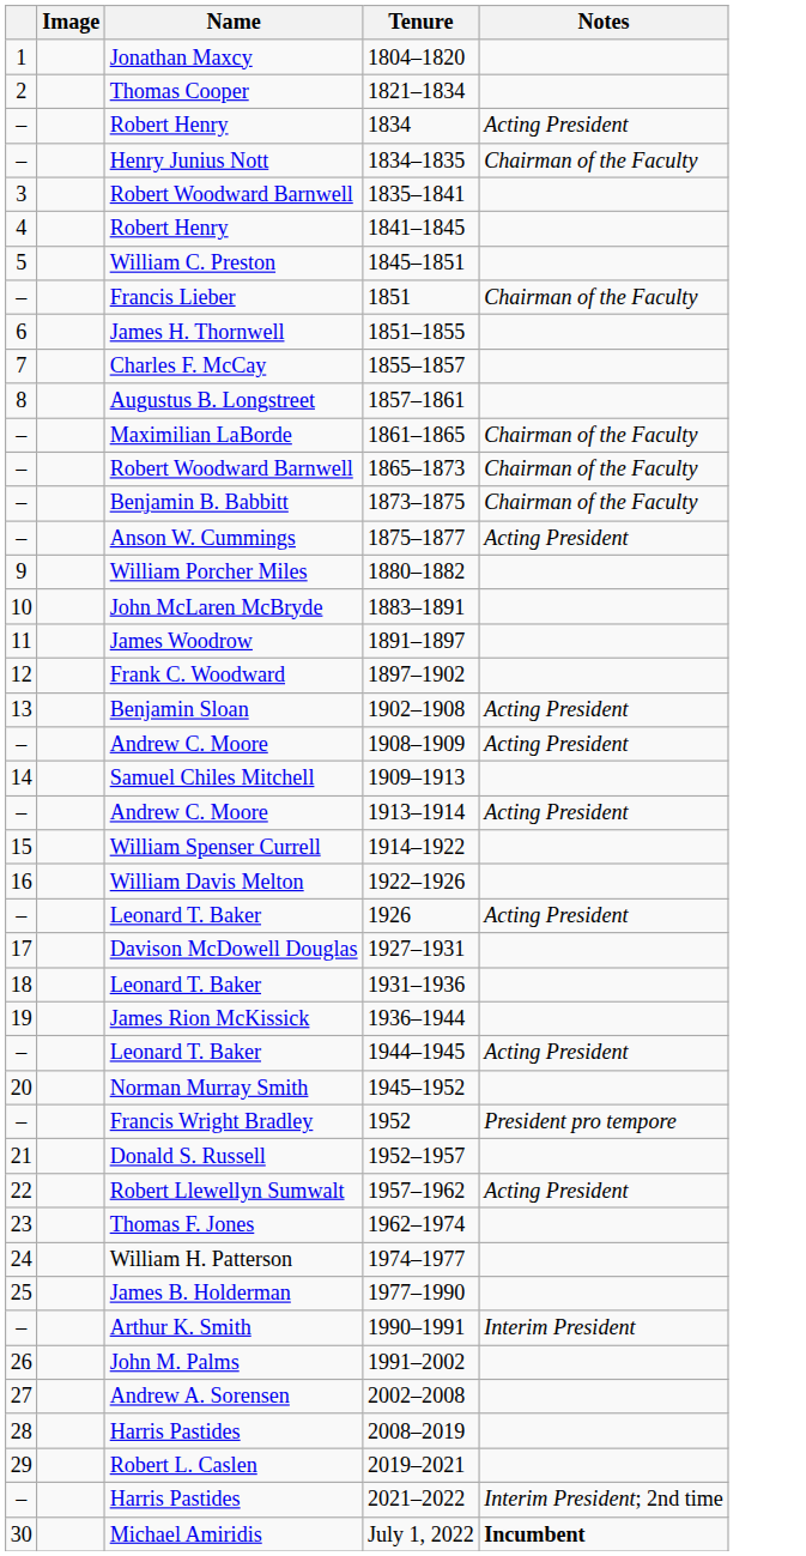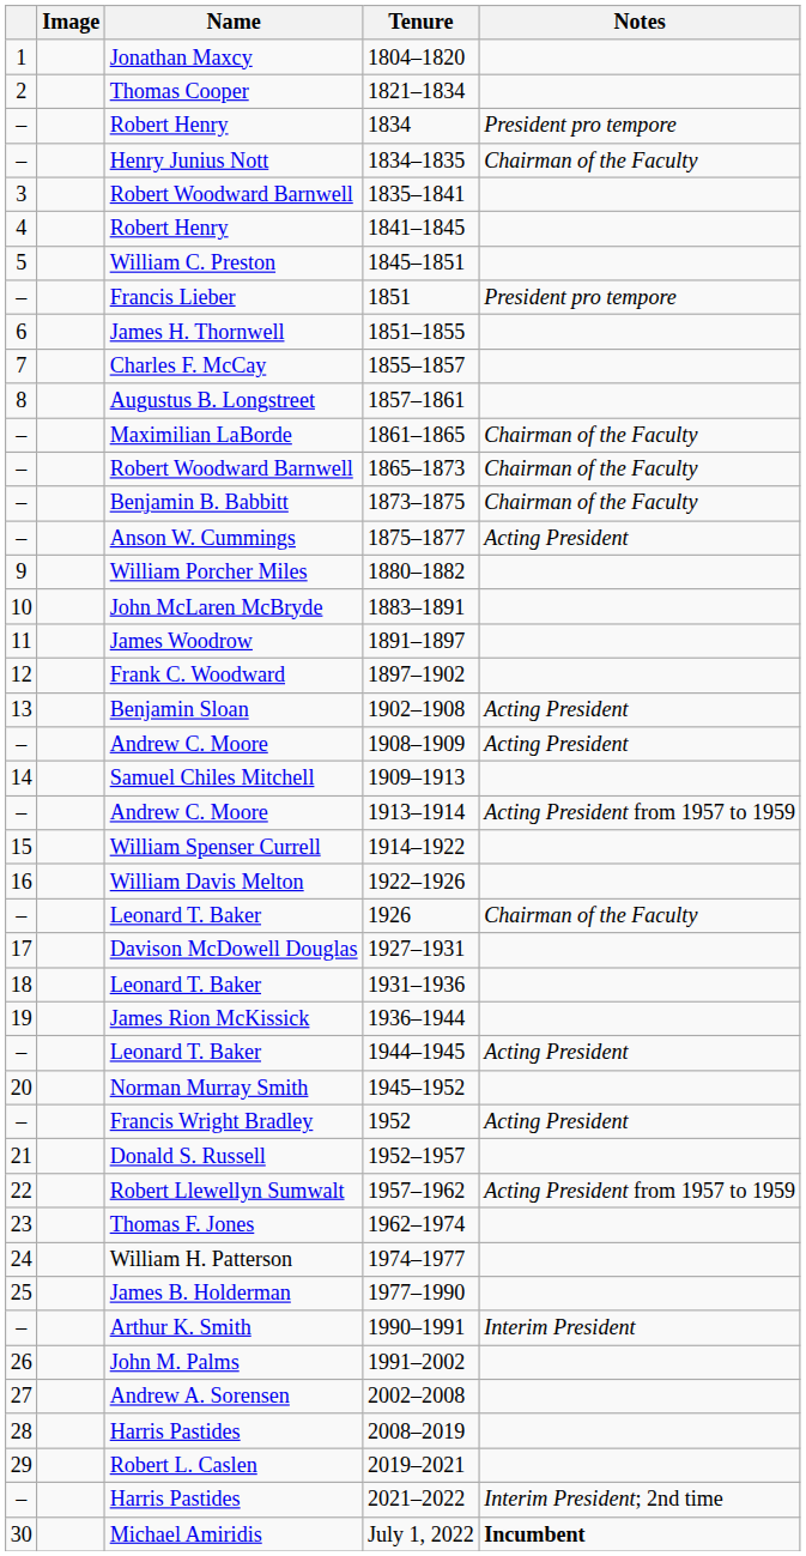 <table class=wikitable>
 <tr>
 <th></th>
 <th>Image</th>
 <th>Name</th>
 <th>Tenure</th>
 <th>Notes</th>
 </tr>
 <tr>
 <td style="text-align:center;">1</td>
 <td></td>
 <td><a href='#'>Jonathan Maxcy</a></td>
 <td>1804–1820</td>
 <td></td>
 </tr>
 <tr>
 <td style="text-align:center;">2</td>
 <td></td>
 <td><a href='#'>Thomas Cooper</a></td>
 <td>1821–1834</td>
 <td></td>
 </tr>
 <tr>
 <td style="text-align:center;">–</td>
 <td></td>
 <td><a href='#'>Robert Henry</a></td>
 <td>1834</td>
-<td><em>Acting President</em></td>
+<td><em>President pro tempore</em></td>
 </tr>
 <tr>
 <td style="text-align:center;">–</td>
 <td></td>
 <td><a href='#'>Henry Junius Nott</a></td>
 <td>1834–1835</td>
 <td><em>Chairman of the Faculty</em></td>
 </tr>
 <tr>
 <td style="text-align:center;">3</td>
 <td></td>
 <td><a href='#'>Robert Woodward Barnwell</a></td>
 <td>1835–1841</td>
 <td></td>
 </tr>
 <tr>
 <td style="text-align:center;">4</td>
 <td></td>
 <td><a href='#'>Robert Henry</a></td>
 <td>1841–1845</td>
 <td></td>
 </tr>
 <tr>
 <td style="text-align:center;">5</td>
 <td></td>
 <td><a href='#'>William C. Preston</a></td>
 <td>1845–1851</td>
 <td></td>
 </tr>
 <tr>
 <td style="text-align:center;">–</td>
 <td></td>
 <td><a href='#'>Francis Lieber</a></td>
 <td>1851</td>
-<td><em>Chairman of the Faculty</em></td>
+<td><em>President pro tempore</em></td>
 </tr>
 <tr>
 <td style="text-align:center;">6</td>
 <td></td>
 <td><a href='#'>James H. Thornwell</a></td>
 <td>1851–1855</td>
 <td></td>
 </tr>
 <tr>
 <td style="text-align:center;">7</td>
 <td></td>
 <td><a href='#'>Charles F. McCay</a></td>
 <td>1855–1857</td>
 <td></td>
 </tr>
 <tr>
 <td style="text-align:center;">8</td>
 <td></td>
 <td><a href='#'>Augustus B. Longstreet</a></td>
 <td>1857–1861</td>
 <td></td>
 </tr>
 <tr>
 <td style="text-align:center;">–</td>
 <td></td>
 <td><a href='#'>Maximilian LaBorde</a></td>
 <td>1861–1865</td>
 <td><em>Chairman of the Faculty</em></td>
 </tr>
 <tr>
 <td style="text-align:center;">–</td>
 <td></td>
 <td><a href='#'>Robert Woodward Barnwell</a></td>
 <td>1865–1873</td>
 <td><em>Chairman of the Faculty</em></td>
 </tr>
 <tr>
 <td style="text-align:center;">–</td>
 <td></td>
 <td><a href='#'>Benjamin B. Babbitt</a></td>
 <td>1873–1875</td>
 <td><em>Chairman of the Faculty</em></td>
 </tr>
 <tr>
 <td style="text-align:center;">–</td>
 <td></td>
 <td><a href='#'>Anson W. Cummings</a></td>
 <td>1875–1877</td>
 <td><em>Acting President</em></td>
 </tr>
 <tr>
 <td style="text-align:center;">9</td>
 <td></td>
 <td><a href='#'>William Porcher Miles</a></td>
 <td>1880–1882</td>
 <td></td>
 </tr>
 <tr>
 <td style="text-align:center;">10</td>
 <td></td>
 <td><a href='#'>John McLaren McBryde</a></td>
 <td>1883–1891</td>
 <td></td>
 </tr>
 <tr>
 <td style="text-align:center;">11</td>
 <td></td>
 <td><a href='#'>James Woodrow</a></td>
 <td>1891–1897</td>
 <td></td>
 </tr>
 <tr>
 <td style="text-align:center;">12</td>
 <td></td>
 <td><a href='#'>Frank C. Woodward</a></td>
 <td>1897–1902</td>
 <td></td>
 </tr>
 <tr>
 <td style="text-align:center;">13</td>
 <td></td>
 <td><a href='#'>Benjamin Sloan</a></td>
 <td>1902–1908</td>
 <td><em>Acting President</em></td>
 </tr>
 <tr>
 <td style="text-align:center;">–</td>
 <td></td>
 <td><a href='#'>Andrew C. Moore</a></td>
 <td>1908–1909</td>
 <td><em>Acting President</em></td>
 </tr>
 <tr>
 <td style="text-align:center;">14</td>
 <td></td>
 <td><a href='#'>Samuel Chiles Mitchell</a></td>
 <td>1909–1913</td>
 <td></td>
 </tr>
 <tr>
 <td style="text-align:center;">–</td>
 <td></td>
 <td><a href='#'>Andrew C. Moore</a></td>
 <td>1913–1914</td>
-<td><em>Acting President</em></td>
+<td><em>Acting President</em> from 1957 to 1959</td>
 </tr>
 <tr>
 <td style="text-align:center;">15</td>
 <td></td>
 <td><a href='#'>William Spenser Currell</a></td>
 <td>1914–1922</td>
 <td></td>
 </tr>
 <tr>
 <td style="text-align:center;">16</td>
 <td></td>
 <td><a href='#'>William Davis Melton</a></td>
 <td>1922–1926</td>
 <td></td>
 </tr>
 <tr>
 <td style="text-align:center;">–</td>
 <td></td>
 <td><a href='#'>Leonard T. Baker</a></td>
 <td>1926</td>
-<td><em>Acting President</em></td>
+<td><em>Chairman of the Faculty</em></td>
 </tr>
 <tr>
 <td style="text-align:center;">17</td>
 <td></td>
 <td><a href='#'>Davison McDowell Douglas</a></td>
 <td>1927–1931</td>
 <td></td>
 </tr>
 <tr>
 <td style="text-align:center;">18</td>
 <td></td>
 <td><a href='#'>Leonard T. Baker</a></td>
 <td>1931–1936</td>
 <td></td>
 </tr>
 <tr>
 <td style="text-align:center;">19</td>
 <td></td>
 <td><a href='#'>James Rion McKissick</a></td>
 <td>1936–1944</td>
 <td></td>
 </tr>
 <tr>
 <td style="text-align:center;">–</td>
 <td></td>
 <td><a href='#'>Leonard T. Baker</a></td>
 <td>1944–1945</td>
 <td><em>Acting President</em></td>
 </tr>
 <tr>
 <td style="text-align:center;">20</td>
 <td></td>
 <td><a href='#'>Norman Murray Smith</a></td>
 <td>1945–1952</td>
 <td></td>
 </tr>
 <tr>
 <td style="text-align:center;">–</td>
 <td></td>
 <td><a href='#'>Francis Wright Bradley</a></td>
 <td>1952</td>
-<td><em>President pro tempore</em></td>
+<td><em>Acting President</em></td>
 </tr>
 <tr>
 <td style="text-align:center;">21</td>
 <td></td>
 <td><a href='#'>Donald S. Russell</a></td>
 <td>1952–1957</td>
 <td></td>
 </tr>
 <tr>
 <td style="text-align:center;">22</td>
 <td></td>
 <td><a href='#'>Robert Llewellyn Sumwalt</a></td>
 <td>1957–1962</td>
-<td><em>Acting President</em></td>
+<td><em>Acting President</em> from 1957 to 1959</td>
 </tr>
 <tr>
 <td style="text-align:center;">23</td>
 <td></td>
 <td><a href='#'>Thomas F. Jones</a></td>
 <td>1962–1974</td>
 <td></td>
 </tr>
 <tr>
 <td style="text-align:center;">24</td>
 <td></td>
 <td>William H. Patterson</td>
 <td>1974–1977</td>
 <td></td>
 </tr>
 <tr>
 <td style="text-align:center;">25</td>
 <td></td>
 <td><a href='#'>James B. Holderman</a></td>
 <td>1977–1990</td>
 <td></td>
 </tr>
 <tr>
 <td style="text-align:center;">–</td>
 <td></td>
 <td><a href='#'>Arthur K. Smith</a></td>
 <td>1990–1991</td>
 <td><em>Interim President</em></td>
 </tr>
 <tr>
 <td style="text-align:center;">26</td>
 <td></td>
 <td><a href='#'>John M. Palms</a></td>
 <td>1991–2002</td>
 <td></td>
 </tr>
 <tr>
 <td style="text-align:center;">27</td>
 <td></td>
 <td><a href='#'>Andrew A. Sorensen</a></td>
 <td>2002–2008</td>
 <td></td>
 </tr>
 <tr>
 <td style="text-align:center;">28</td>
 <td></td>
 <td><a href='#'>Harris Pastides</a></td>
 <td>2008–2019</td>
 <td></td>
 </tr>
 <tr>
 <td style="text-align:center;">29</td>
 <td></td>
 <td><a href='#'>Robert L. Caslen</a></td>
 <td>2019–2021</td>
 <td></td>
 </tr>
 <tr>
 <td style="text-align:center;">–</td>
 <td></td>
 <td><a href='#'>Harris Pastides</a></td>
 <td>2021–2022</td>
 <td><em>Interim President</em>; 2nd time</td>
 </tr>
 <tr>
 <td style="text-align:center;">30</td>
 <td></td>
 <td><a href='#'>Michael Amiridis</a></td>
 <td>July 1, 2022</td>
 <td><strong>Incumbent</strong></td>
 </tr>
 </table>
